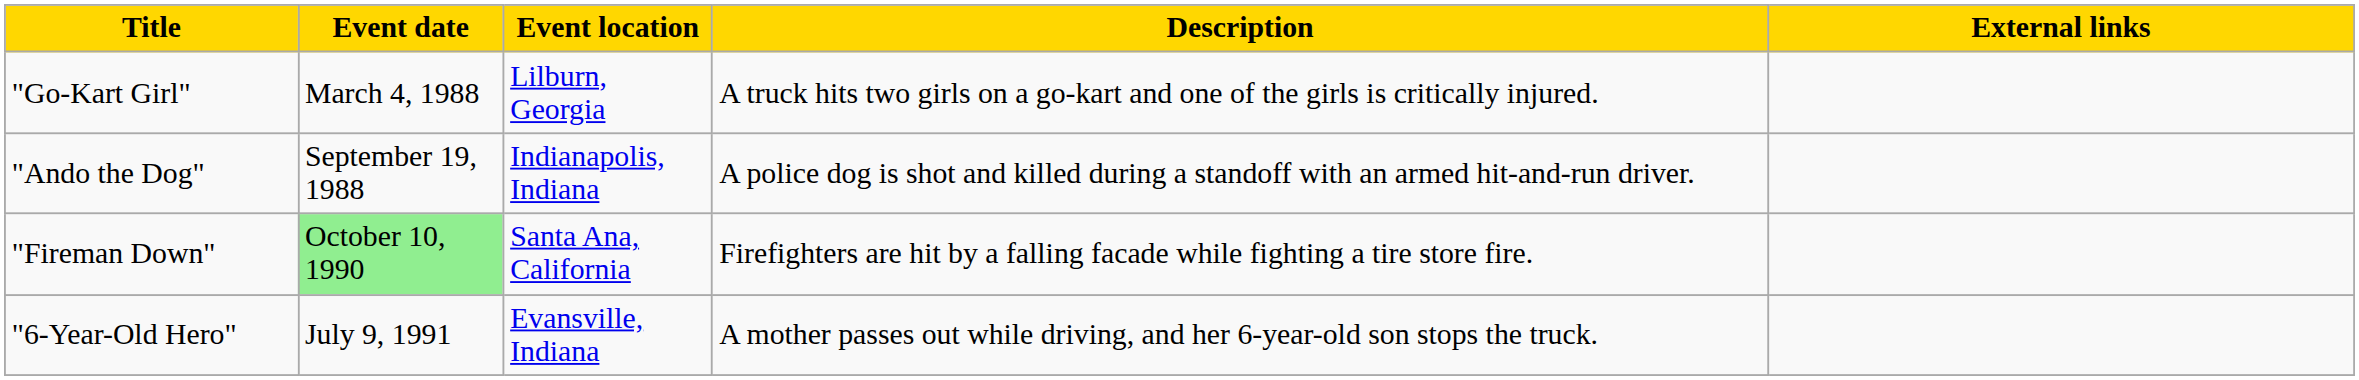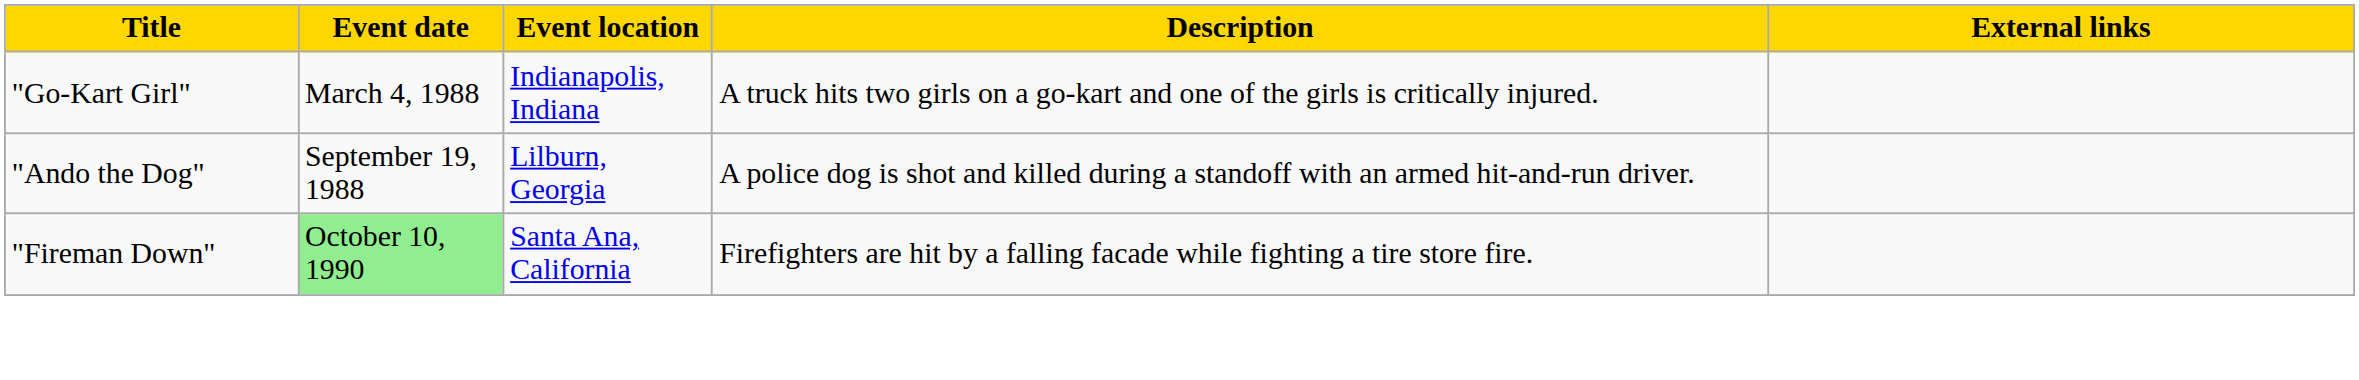 <table class="wikitable" style="width: 100%;">
 <tr>
 <th style="background: #FFD700; color: #000000; width: 10%;">Title</th>
 <th style="background: #FFD700; color: #000000; width: 7%;">Event date</th>
 <th style="background: #FFD700; color: #000000; width: 7%;">Event location</th>
 <th style="background: #FFD700; color: #000000; width: 36%;">Description</th>
 <th style="background: #FFD700; color: #000000; width: 20%;">External links</th>
 </tr>
 <tr>
 <td>"Go-Kart Girl"</td>
 <td>March 4, 1988</td>
-<td><a href='#'>Lilburn, Georgia</a></td>
+<td><a href='#'>Indianapolis, Indiana</a></td>
 <td>A truck hits two girls on a go-kart and one of the girls is critically injured.</td>
 <td></td>
 </tr>
 <tr>
 <td>"Ando the Dog"</td>
 <td>September 19, 1988</td>
-<td><a href='#'>Indianapolis, Indiana</a></td>
+<td><a href='#'>Lilburn, Georgia</a></td>
 <td>A police dog is shot and killed during a standoff with an armed hit-and-run driver.</td>
 <td></td>
 </tr>
 <tr>
 <td>"Fireman Down"</td>
 <td style="background: lightgreen;">October 10, 1990</td>
 <td><a href='#'>Santa Ana, California</a></td>
 <td>Firefighters are hit by a falling facade while fighting a tire store fire.</td>
 <td></td>
 </tr>
-<tr>
-<td>"6-Year-Old Hero"</td>
-<td>July 9, 1991</td>
-<td><a href='#'>Evansville, Indiana</a></td>
-<td>A mother passes out while driving, and her 6-year-old son stops the truck.</td>
-<td></td>
-</tr>
 </table>
